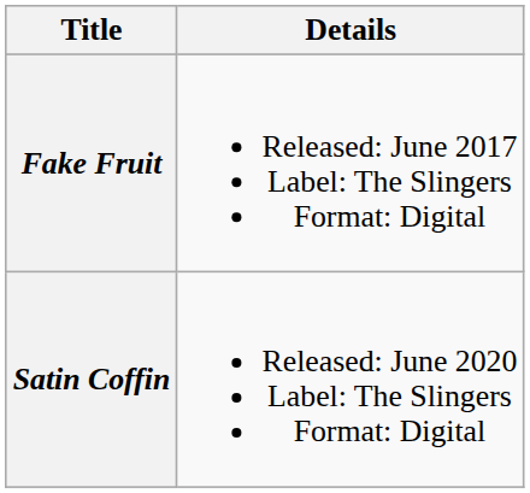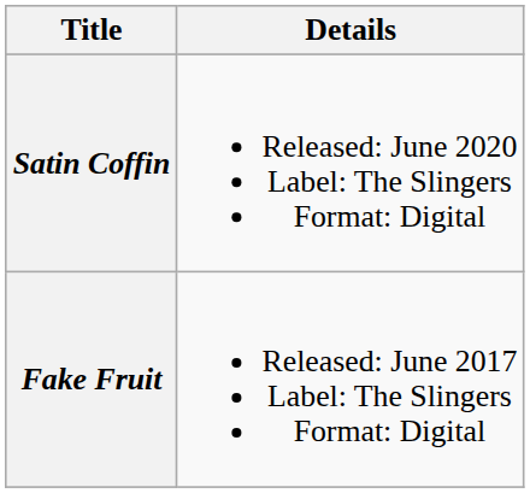 <table class="wikitable plainrowheaders" style="text-align:center;" border="1">
 <tr>
 <th>Title</th>
 <th>Details</th>
 </tr>
 <tr>
+<th scope="row"><em>Satin Coffin</em></th>
+<td><br><ul><li>Released: June 2020</li><li>Label: The Slingers</li><li>Format: Digital</li></ul></td>
+</tr>
+<tr>
 <th scope="row"><em>Fake Fruit</em></th>
 <td><br><ul><li>Released: June 2017</li><li>Label: The Slingers</li><li>Format: Digital</li></ul></td>
 </tr>
-<tr>
-<th scope="row"><em>Satin Coffin</em></th>
-<td><br><ul><li>Released: June 2020</li><li>Label: The Slingers</li><li>Format: Digital</li></ul></td>
-</tr>
 </table>
